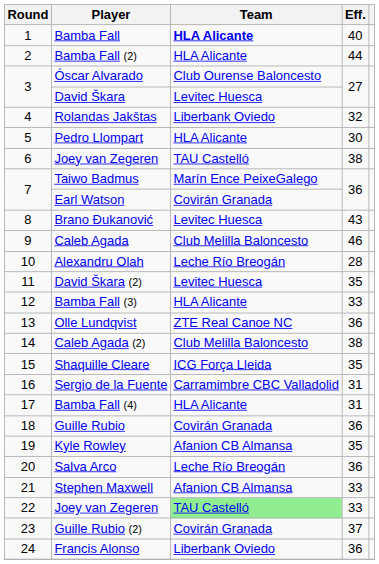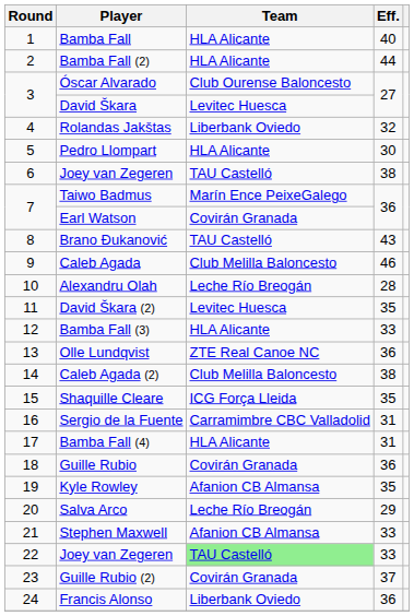 <table class="wikitable sortable" style="text-align: center;">
 <tr>
 <th>Round</th>
 <th>Player</th>
 <th>Team</th>
 <th>Eff.</th>
 <th></th>
 </tr>
 <tr>
 <td>1</td>
 <td style="text-align:left;"> <a href='#'>Bamba Fall</a></td>
-<td style="text-align:left;"><strong><a href='#'>HLA Alicante</a></strong></td>
+<td style="text-align:left;"><a href='#'>HLA Alicante</a></td>
 <td>40</td>
 <td></td>
 </tr>
 <tr>
 <td>2</td>
 <td style="text-align:left;"> <a href='#'>Bamba Fall</a> <small>(2)</small></td>
 <td style="text-align:left;"><a href='#'>HLA Alicante</a></td>
 <td>44</td>
 <td></td>
 </tr>
 <tr>
 <td rowspan=2>3</td>
 <td style="text-align:left;"> <a href='#'>Óscar Alvarado</a></td>
 <td style="text-align:left;"><a href='#'>Club Ourense Baloncesto</a></td>
 <td rowspan=2>27</td>
 <td rowspan=2></td>
 </tr>
 <tr>
 <td style="text-align:left;"> <a href='#'>David Škara</a></td>
 <td style="text-align:left;"><a href='#'>Levitec Huesca</a></td>
 </tr>
 <tr>
 <td>4</td>
 <td style="text-align:left;"> <a href='#'>Rolandas Jakštas</a></td>
 <td style="text-align:left;"><a href='#'>Liberbank Oviedo</a></td>
 <td>32</td>
 <td></td>
 </tr>
 <tr>
 <td>5</td>
 <td style="text-align:left;"> <a href='#'>Pedro Llompart</a></td>
 <td style="text-align:left;"><a href='#'>HLA Alicante</a></td>
 <td>30</td>
 <td></td>
 </tr>
 <tr>
 <td>6</td>
 <td style="text-align:left;"> <a href='#'>Joey van Zegeren</a></td>
 <td style="text-align:left;"><a href='#'>TAU Castelló</a></td>
 <td>38</td>
 <td></td>
 </tr>
 <tr>
 <td rowspan=2>7</td>
 <td style="text-align:left;"> <a href='#'>Taiwo Badmus</a></td>
 <td style="text-align:left;"><a href='#'>Marín Ence PeixeGalego</a></td>
 <td rowspan=2>36</td>
 <td rowspan=2></td>
 </tr>
 <tr>
 <td style="text-align:left;"> <a href='#'>Earl Watson</a></td>
 <td style="text-align:left;"><a href='#'>Covirán Granada</a></td>
 </tr>
 <tr>
 <td>8</td>
 <td style="text-align:left;"> <a href='#'>Brano Đukanović</a></td>
-<td style="text-align:left;"><a href='#'>Levitec Huesca</a></td>
+<td style="text-align:left;"><a href='#'>TAU Castelló</a></td>
 <td>43</td>
 <td></td>
 </tr>
 <tr>
 <td>9</td>
 <td style="text-align:left;"> <a href='#'>Caleb Agada</a></td>
 <td style="text-align:left;"><a href='#'>Club Melilla Baloncesto</a></td>
 <td>46</td>
 <td></td>
 </tr>
 <tr>
 <td>10</td>
 <td style="text-align:left;"> <a href='#'>Alexandru Olah</a></td>
 <td style="text-align:left;"><a href='#'>Leche Río Breogán</a></td>
 <td>28</td>
 <td></td>
 </tr>
 <tr>
 <td>11</td>
 <td style="text-align:left;"> <a href='#'>David Škara</a> <small>(2)</small></td>
 <td style="text-align:left;"><a href='#'>Levitec Huesca</a></td>
 <td>35</td>
 <td></td>
 </tr>
 <tr>
 <td>12</td>
 <td style="text-align:left;"> <a href='#'>Bamba Fall</a> <small>(3)</small></td>
 <td style="text-align:left;"><a href='#'>HLA Alicante</a></td>
 <td>33</td>
 <td></td>
 </tr>
 <tr>
 <td>13</td>
 <td style="text-align:left;"> <a href='#'>Olle Lundqvist</a></td>
 <td style="text-align:left;"><a href='#'>ZTE Real Canoe NC</a></td>
 <td>36</td>
 <td></td>
 </tr>
 <tr>
 <td>14</td>
 <td style="text-align:left;"> <a href='#'>Caleb Agada</a> <small>(2)</small></td>
 <td style="text-align:left;"><a href='#'>Club Melilla Baloncesto</a></td>
 <td>38</td>
 <td></td>
 </tr>
 <tr>
 <td>15</td>
 <td style="text-align:left;"> <a href='#'>Shaquille Cleare</a></td>
 <td style="text-align:left;"><a href='#'>ICG Força Lleida</a></td>
 <td>35</td>
 <td></td>
 </tr>
 <tr>
 <td>16</td>
 <td style="text-align:left;"> <a href='#'>Sergio de la Fuente</a></td>
 <td style="text-align:left;"><a href='#'>Carramimbre CBC Valladolid</a></td>
 <td>31</td>
 <td></td>
 </tr>
 <tr>
 <td>17</td>
 <td style="text-align:left;"> <a href='#'>Bamba Fall</a> <small>(4)</small></td>
 <td style="text-align:left;"><a href='#'>HLA Alicante</a></td>
 <td>31</td>
 <td></td>
 </tr>
 <tr>
 <td>18</td>
 <td style="text-align:left;"> <a href='#'>Guille Rubio</a></td>
 <td style="text-align:left;"><a href='#'>Covirán Granada</a></td>
 <td>36</td>
 <td></td>
 </tr>
 <tr>
 <td>19</td>
 <td style="text-align:left;"> <a href='#'>Kyle Rowley</a></td>
 <td style="text-align:left;"><a href='#'>Afanion CB Almansa</a></td>
 <td>35</td>
 <td></td>
 </tr>
 <tr>
 <td>20</td>
 <td style="text-align:left;"> <a href='#'>Salva Arco</a></td>
 <td style="text-align:left;"><a href='#'>Leche Río Breogán</a></td>
-<td>36</td>
+<td>29</td>
 <td></td>
 </tr>
 <tr>
 <td>21</td>
 <td style="text-align:left;"> <a href='#'>Stephen Maxwell</a></td>
 <td style="text-align:left;"><a href='#'>Afanion CB Almansa</a></td>
 <td>33</td>
 <td></td>
 </tr>
 <tr>
 <td>22</td>
 <td style="text-align:left;"> <a href='#'>Joey van Zegeren</a></td>
 <td style="background: lightgreen; text-align:left;"><a href='#'>TAU Castelló</a></td>
 <td>33</td>
 <td></td>
 </tr>
 <tr>
 <td>23</td>
 <td style="text-align:left;"> <a href='#'>Guille Rubio</a> <small>(2)</small></td>
 <td style="text-align:left;"><a href='#'>Covirán Granada</a></td>
 <td>37</td>
 <td></td>
 </tr>
 <tr>
 <td>24</td>
 <td style="text-align:left;"> <a href='#'>Francis Alonso</a></td>
 <td style="text-align:left;"><a href='#'>Liberbank Oviedo</a></td>
 <td>36</td>
 <td></td>
 </tr>
 <tr>
 </tr>
 </table>
